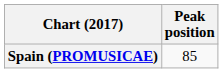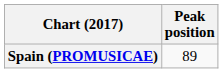 <table class="wikitable sortable plainrowheaders" style="text-align:center">
 <tr>
 <th scope="col">Chart (2017)</th>
 <th scope="col">Peak<br>position</th>
 </tr>
 <tr>
 <th scope="row">Spain (<a href='#'>PROMUSICAE</a>)</th>
-<td>85</td>
+<td>89</td>
 </tr>
 </table>
